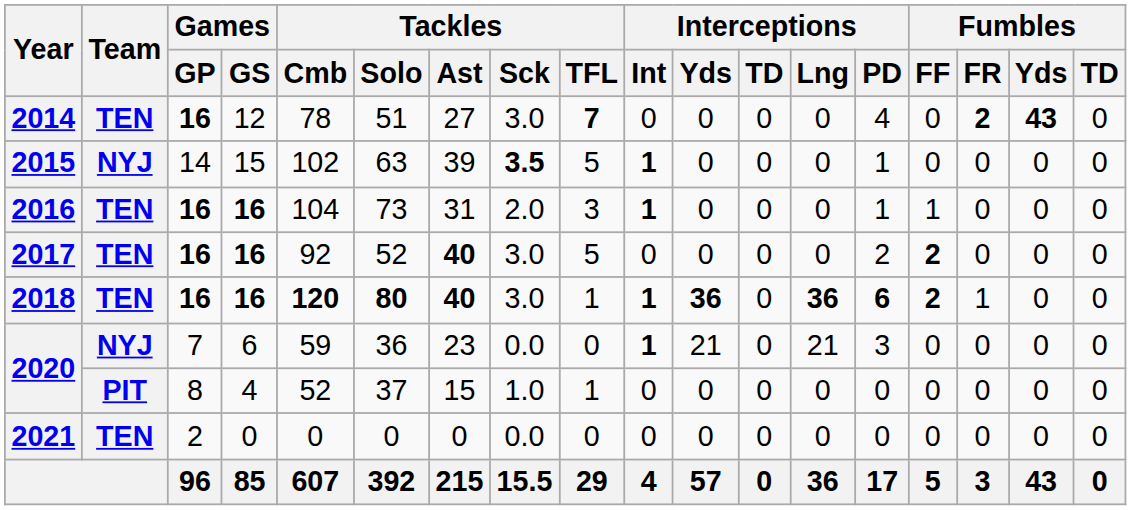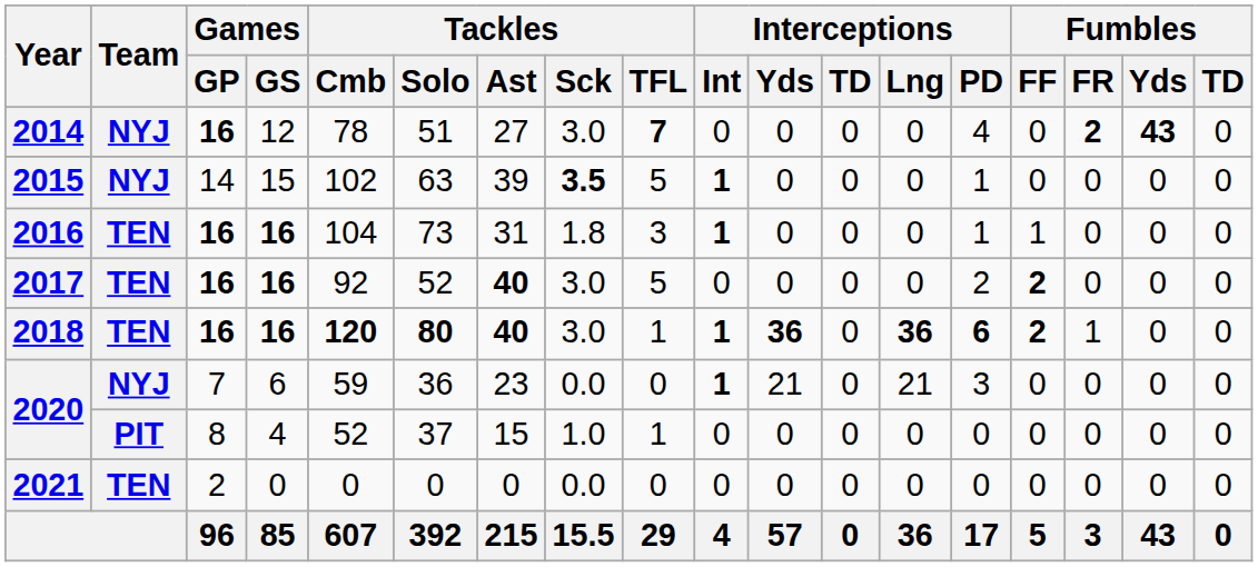 <table class="wikitable" style="text-align:center">
 <tr>
 <th rowspan="2">Year</th>
 <th rowspan="2">Team</th>
 <th colspan="2">Games</th>
 <th colspan="5">Tackles</th>
 <th colspan="5">Interceptions</th>
 <th colspan="4">Fumbles</th>
 </tr>
 <tr>
 <th>GP</th>
 <th>GS</th>
 <th>Cmb</th>
 <th>Solo</th>
 <th>Ast</th>
 <th>Sck</th>
 <th>TFL</th>
 <th>Int</th>
 <th>Yds</th>
 <th>TD</th>
 <th>Lng</th>
 <th>PD</th>
 <th>FF</th>
 <th>FR</th>
 <th>Yds</th>
 <th>TD</th>
 </tr>
 <tr>
 <th><a href='#'>2014</a></th>
-<th><a href='#'>TEN</a></th>
+<th><a href='#'>NYJ</a></th>
 <td><strong>16</strong></td>
 <td>12</td>
 <td>78</td>
 <td>51</td>
 <td>27</td>
 <td>3.0</td>
 <td><strong>7</strong></td>
 <td>0</td>
 <td>0</td>
 <td>0</td>
 <td>0</td>
 <td>4</td>
 <td>0</td>
 <td><strong>2</strong></td>
 <td><strong>43</strong></td>
 <td>0</td>
 </tr>
 <tr>
 <th><a href='#'>2015</a></th>
 <th><a href='#'>NYJ</a></th>
 <td>14</td>
 <td>15</td>
 <td>102</td>
 <td>63</td>
 <td>39</td>
 <td><strong>3.5</strong></td>
 <td>5</td>
 <td><strong>1</strong></td>
 <td>0</td>
 <td>0</td>
 <td>0</td>
 <td>1</td>
 <td>0</td>
 <td>0</td>
 <td>0</td>
 <td>0</td>
 </tr>
 <tr>
 <th><a href='#'>2016</a></th>
 <th><a href='#'>TEN</a></th>
 <td><strong>16</strong></td>
 <td><strong>16</strong></td>
 <td>104</td>
 <td>73</td>
 <td>31</td>
-<td>2.0</td>
+<td>1.8</td>
 <td>3</td>
 <td><strong>1</strong></td>
 <td>0</td>
 <td>0</td>
 <td>0</td>
 <td>1</td>
 <td>1</td>
 <td>0</td>
 <td>0</td>
 <td>0</td>
 </tr>
 <tr>
 <th><a href='#'>2017</a></th>
 <th><a href='#'>TEN</a></th>
 <td><strong>16</strong></td>
 <td><strong>16</strong></td>
 <td>92</td>
 <td>52</td>
 <td><strong>40</strong></td>
 <td>3.0</td>
 <td>5</td>
 <td>0</td>
 <td>0</td>
 <td>0</td>
 <td>0</td>
 <td>2</td>
 <td><strong>2</strong></td>
 <td>0</td>
 <td>0</td>
 <td>0</td>
 </tr>
 <tr>
 <th><a href='#'>2018</a></th>
 <th><a href='#'>TEN</a></th>
 <td><strong>16</strong></td>
 <td><strong>16</strong></td>
 <td><strong>120</strong></td>
 <td><strong>80</strong></td>
 <td><strong>40</strong></td>
 <td>3.0</td>
 <td>1</td>
 <td><strong>1</strong></td>
 <td><strong>36</strong></td>
 <td>0</td>
 <td><strong>36</strong></td>
 <td><strong>6</strong></td>
 <td><strong>2</strong></td>
 <td>1</td>
 <td>0</td>
 <td>0</td>
 </tr>
 <tr>
 <th rowspan="2"><a href='#'>2020</a></th>
 <th><a href='#'>NYJ</a></th>
 <td>7</td>
 <td>6</td>
 <td>59</td>
 <td>36</td>
 <td>23</td>
 <td>0.0</td>
 <td>0</td>
 <td><strong>1</strong></td>
 <td>21</td>
 <td>0</td>
 <td>21</td>
 <td>3</td>
 <td>0</td>
 <td>0</td>
 <td>0</td>
 <td>0</td>
 </tr>
 <tr>
 <th><a href='#'>PIT</a></th>
 <td>8</td>
 <td>4</td>
 <td>52</td>
 <td>37</td>
 <td>15</td>
 <td>1.0</td>
 <td>1</td>
 <td>0</td>
 <td>0</td>
 <td>0</td>
 <td>0</td>
 <td>0</td>
 <td>0</td>
 <td>0</td>
 <td>0</td>
 <td>0</td>
 </tr>
 <tr>
 <th><a href='#'>2021</a></th>
 <th><a href='#'>TEN</a></th>
 <td>2</td>
 <td>0</td>
 <td>0</td>
 <td>0</td>
 <td>0</td>
 <td>0.0</td>
 <td>0</td>
 <td>0</td>
 <td>0</td>
 <td>0</td>
 <td>0</td>
 <td>0</td>
 <td>0</td>
 <td>0</td>
 <td>0</td>
 <td>0</td>
 </tr>
 <tr>
 <th colspan="2"></th>
 <th>96</th>
 <th>85</th>
 <th>607</th>
 <th>392</th>
 <th>215</th>
 <th>15.5</th>
 <th>29</th>
 <th>4</th>
 <th>57</th>
 <th>0</th>
 <th>36</th>
 <th>17</th>
 <th>5</th>
 <th>3</th>
 <th>43</th>
 <th>0</th>
 </tr>
 </table>
